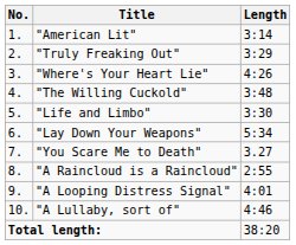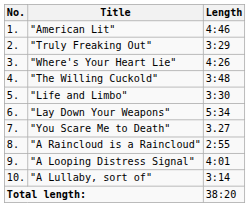 <table class="wikitable">
 <tr>
 <th>No.</th>
 <th>Title</th>
 <th>Length</th>
 </tr>
 <tr>
 <td>1.</td>
 <td>"American Lit"</td>
-<td>3:14</td>
+<td>4:46</td>
 </tr>
 <tr>
 <td>2.</td>
 <td>"Truly Freaking Out"</td>
 <td>3:29</td>
 </tr>
 <tr>
 <td>3.</td>
 <td>"Where's Your Heart Lie"</td>
 <td>4:26</td>
 </tr>
 <tr>
 <td>4.</td>
 <td>"The Willing Cuckold"</td>
 <td>3:48</td>
 </tr>
 <tr>
 <td>5.</td>
 <td>"Life and Limbo"</td>
 <td>3:30</td>
 </tr>
 <tr>
 <td>6.</td>
 <td>"Lay Down Your Weapons"</td>
 <td>5:34</td>
 </tr>
 <tr>
 <td>7.</td>
 <td>"You Scare Me to Death"</td>
 <td>3.27</td>
 </tr>
 <tr>
 <td>8.</td>
 <td>"A Raincloud is a Raincloud"</td>
 <td>2:55</td>
 </tr>
 <tr>
 <td>9.</td>
 <td>"A Looping Distress Signal"</td>
 <td>4:01</td>
 </tr>
 <tr>
 <td>10.</td>
 <td>"A Lullaby, sort of"</td>
-<td>4:46</td>
+<td>3:14</td>
 </tr>
 <tr>
 <td colspan="2"><strong>Total length:</strong></td>
 <td>38:20</td>
 </tr>
 </table>
